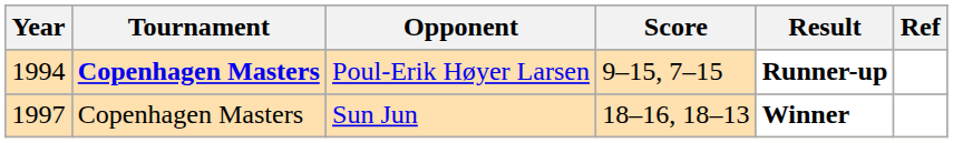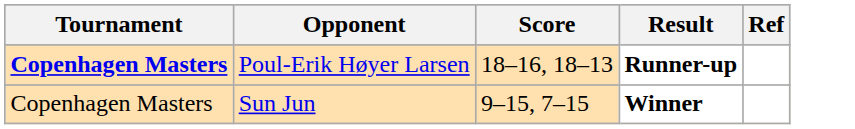 <table class="sortable wikitable" style="font-size: 90%;">
 <tr>
-<th>Year</th>
 <th>Tournament</th>
 <th>Opponent</th>
 <th>Score</th>
 <th>Result</th>
 <th>Ref</th>
 </tr>
 <tr style="background:#FFE0AF">
-<td align="center">1994</td>
 <td align="left"><strong><a href='#'>Copenhagen Masters</a></strong></td>
 <td align="left"> <a href='#'>Poul-Erik Høyer Larsen</a></td>
-<td align="left">9–15, 7–15</td>
+<td align="left">18–16, 18–13</td>
 <td style="text-align:left; background:white"> <strong>Runner-up</strong></td>
 <td style="text-align:center; background:white"></td>
 </tr>
 <tr style="background:#FFE0AF">
-<td align="center">1997</td>
 <td align="left">Copenhagen Masters</td>
 <td align="left"> <a href='#'>Sun Jun</a></td>
-<td align="left">18–16, 18–13</td>
+<td align="left">9–15, 7–15</td>
 <td style="text-align:left; background:white"> <strong>Winner</strong></td>
 <td style="text-align:center; background:white"></td>
 </tr>
 </table>
